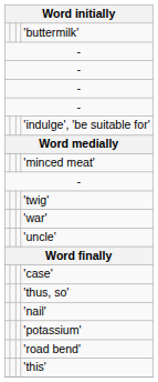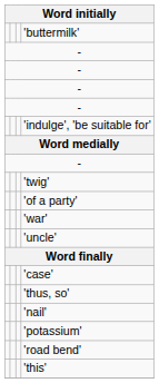 <table class="wikitable">
 <tr>
 <th colspan="4">Word initially</th>
 </tr>
 <tr>
 <td></td>
 <td></td>
 <td></td>
 <td>'buttermilk'</td>
 </tr>
 <tr>
 <td colspan=4 style="text-align:center">-</td>
 </tr>
 <tr>
 <td colspan=4 style="text-align:center">-</td>
 </tr>
 <tr>
 <td colspan=4 style="text-align:center">-</td>
 </tr>
 <tr>
 <td colspan=4 style="text-align:center">-</td>
 </tr>
 <tr>
 <td></td>
 <td></td>
 <td></td>
 <td>'indulge', 'be suitable for'</td>
 </tr>
 <tr>
 <th colspan="4">Word medially</th>
 </tr>
 <tr>
-<td></td>
-<td></td>
-<td></td>
-<td>'minced meat'</td>
-</tr>
-<tr>
 <td colspan=4 style="text-align:center">-</td>
 </tr>
 <tr>
 <td></td>
 <td></td>
 <td></td>
 <td>'twig'</td>
+</tr>
+<tr>
+<td></td>
+<td></td>
+<td></td>
+<td>'of a party'</td>
 </tr>
 <tr>
 <td></td>
 <td></td>
 <td></td>
 <td>'war'</td>
 </tr>
 <tr>
 <td></td>
 <td></td>
 <td></td>
 <td>'uncle'</td>
 </tr>
 <tr>
 <th colspan="4">Word finally</th>
 </tr>
 <tr>
 <td></td>
 <td></td>
 <td></td>
 <td>'case'</td>
 </tr>
 <tr>
 <td></td>
 <td></td>
 <td></td>
 <td>'thus, so'</td>
 </tr>
 <tr>
 <td></td>
 <td></td>
 <td></td>
 <td>'nail'</td>
 </tr>
 <tr>
 <td></td>
 <td></td>
 <td></td>
 <td>'potassium'</td>
 </tr>
 <tr>
 <td></td>
 <td></td>
 <td></td>
 <td>'road bend'</td>
 </tr>
 <tr>
 <td></td>
 <td></td>
 <td></td>
 <td>'this'</td>
 </tr>
 <tr>
 </tr>
 </table>
